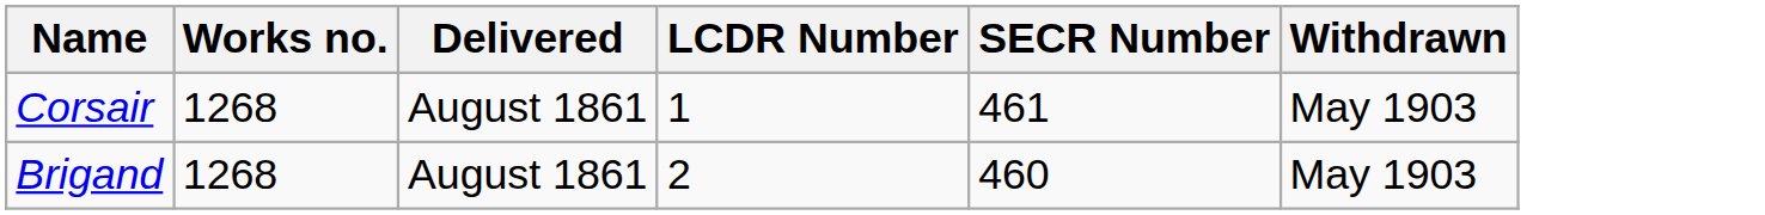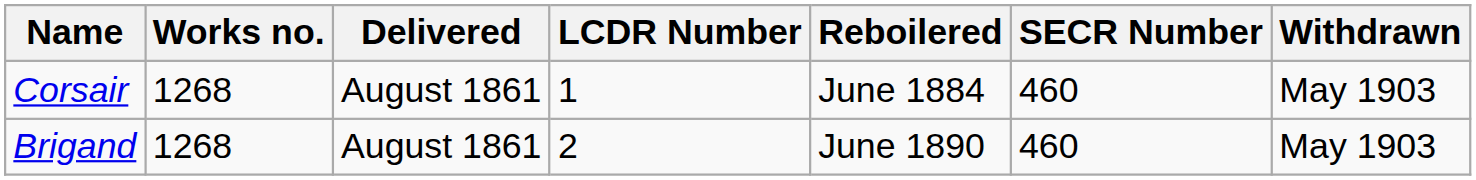 <table class=wikitable>
 <tr>
 <th>Name</th>
 <th>Works no.</th>
 <th>Delivered</th>
 <th>LCDR Number</th>
+<th>Reboilered</th>
 <th>SECR Number</th>
 <th>Withdrawn</th>
 </tr>
 <tr>
 <td><em><a href='#'>Corsair</a></em></td>
 <td>1268</td>
 <td>August 1861</td>
 <td>1</td>
-<td>461</td>
+<td>June 1884</td>
+<td>460</td>
 <td>May 1903</td>
 </tr>
 <tr>
 <td><em><a href='#'>Brigand</a></em></td>
 <td>1268</td>
 <td>August 1861</td>
 <td>2</td>
+<td>June 1890</td>
 <td>460</td>
 <td>May 1903</td>
 </tr>
 </table>
